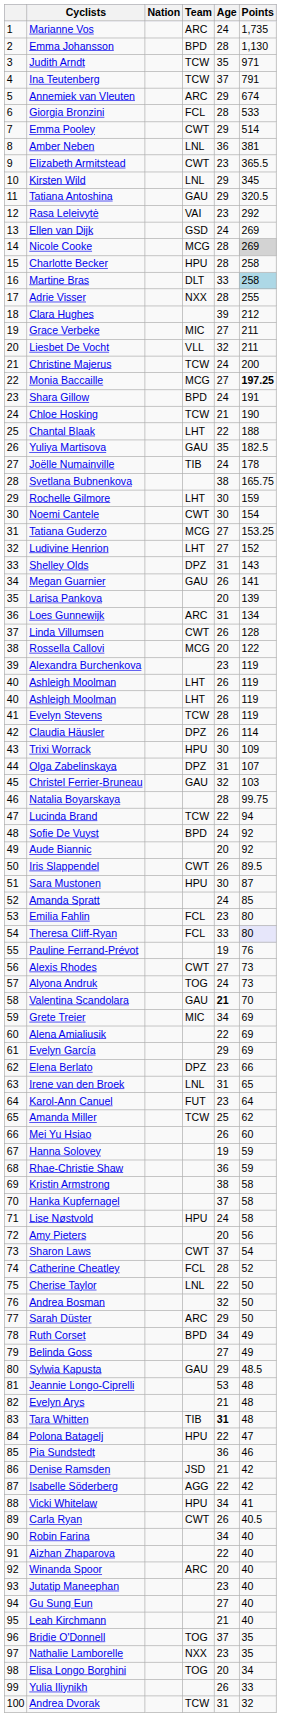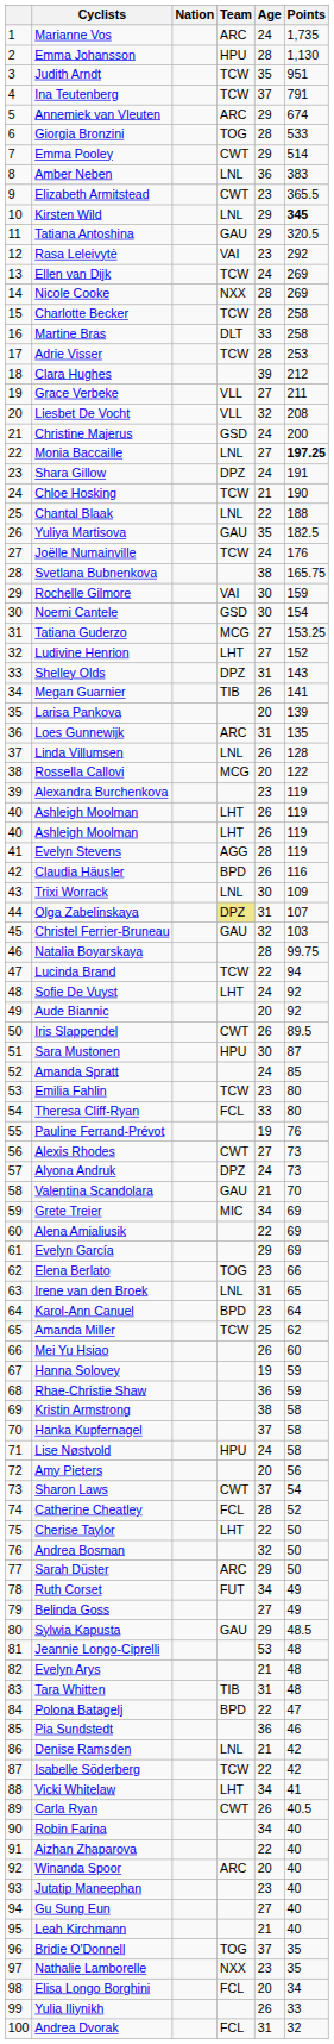 <table class="wikitable sortable">
 <tr style=background:#ccccff;>
 <th></th>
 <th>Cyclists</th>
 <th>Nation</th>
 <th>Team</th>
 <th>Age</th>
 <th>Points</th>
 </tr>
 <tr>
 <td>1</td>
 <td><a href='#'>Marianne Vos</a></td>
 <td></td>
 <td>ARC</td>
 <td>24</td>
 <td>1,735</td>
 </tr>
 <tr>
 <td>2</td>
 <td><a href='#'>Emma Johansson</a></td>
 <td></td>
-<td>BPD</td>
+<td>HPU</td>
 <td>28</td>
 <td>1,130</td>
 </tr>
 <tr>
 <td>3</td>
 <td><a href='#'>Judith Arndt</a></td>
 <td></td>
 <td>TCW</td>
 <td>35</td>
-<td>971</td>
+<td>951</td>
 </tr>
 <tr>
 <td>4</td>
 <td><a href='#'>Ina Teutenberg</a></td>
 <td></td>
 <td>TCW</td>
 <td>37</td>
 <td>791</td>
 </tr>
 <tr>
 <td>5</td>
 <td><a href='#'>Annemiek van Vleuten</a></td>
 <td></td>
 <td>ARC</td>
 <td>29</td>
 <td>674</td>
 </tr>
 <tr>
 <td>6</td>
 <td><a href='#'>Giorgia Bronzini</a></td>
 <td></td>
-<td>FCL</td>
+<td>TOG</td>
 <td>28</td>
 <td>533</td>
 </tr>
 <tr>
 <td>7</td>
 <td><a href='#'>Emma Pooley</a></td>
 <td></td>
 <td>CWT</td>
 <td>29</td>
 <td>514</td>
 </tr>
 <tr>
 <td>8</td>
 <td><a href='#'>Amber Neben</a></td>
 <td></td>
 <td>LNL</td>
 <td>36</td>
-<td>381</td>
+<td>383</td>
 </tr>
 <tr>
 <td>9</td>
 <td><a href='#'>Elizabeth Armitstead</a></td>
 <td></td>
 <td>CWT</td>
 <td>23</td>
 <td>365.5</td>
 </tr>
 <tr>
 <td>10</td>
 <td><a href='#'>Kirsten Wild</a></td>
 <td></td>
 <td>LNL</td>
 <td>29</td>
-<td>345</td>
+<td><strong>345</strong></td>
 </tr>
 <tr>
 <td>11</td>
 <td><a href='#'>Tatiana Antoshina</a></td>
 <td></td>
 <td>GAU</td>
 <td>29</td>
 <td>320.5</td>
 </tr>
 <tr>
 <td>12</td>
 <td><a href='#'>Rasa Leleivytė</a></td>
 <td></td>
 <td>VAI</td>
 <td>23</td>
 <td>292</td>
 </tr>
 <tr>
 <td>13</td>
 <td><a href='#'>Ellen van Dijk</a></td>
 <td></td>
-<td>GSD</td>
+<td>TCW</td>
 <td>24</td>
 <td>269</td>
 </tr>
 <tr>
 <td>14</td>
 <td><a href='#'>Nicole Cooke</a></td>
 <td></td>
-<td>MCG</td>
+<td>NXX</td>
 <td>28</td>
-<td style="background: lightgrey;">269</td>
+<td>269</td>
 </tr>
 <tr>
 <td>15</td>
 <td><a href='#'>Charlotte Becker</a></td>
 <td></td>
-<td>HPU</td>
+<td>TCW</td>
 <td>28</td>
 <td>258</td>
 </tr>
 <tr>
 <td>16</td>
 <td><a href='#'>Martine Bras</a></td>
 <td></td>
 <td>DLT</td>
 <td>33</td>
-<td style="background: lightblue;">258</td>
+<td>258</td>
 </tr>
 <tr>
 <td>17</td>
 <td><a href='#'>Adrie Visser</a></td>
 <td></td>
-<td>NXX</td>
+<td>TCW</td>
 <td>28</td>
-<td>255</td>
+<td>253</td>
 </tr>
 <tr>
 <td>18</td>
 <td><a href='#'>Clara Hughes</a></td>
 <td></td>
 <td></td>
 <td>39</td>
 <td>212</td>
 </tr>
 <tr>
 <td>19</td>
 <td><a href='#'>Grace Verbeke</a></td>
 <td></td>
-<td>MIC</td>
+<td>VLL</td>
 <td>27</td>
 <td>211</td>
 </tr>
 <tr>
 <td>20</td>
 <td><a href='#'>Liesbet De Vocht</a></td>
 <td></td>
 <td>VLL</td>
 <td>32</td>
-<td>211</td>
+<td>208</td>
 </tr>
 <tr>
 <td>21</td>
 <td><a href='#'>Christine Majerus</a></td>
 <td></td>
-<td>TCW</td>
+<td>GSD</td>
 <td>24</td>
 <td>200</td>
 </tr>
 <tr>
 <td>22</td>
 <td><a href='#'>Monia Baccaille</a></td>
 <td></td>
-<td>MCG</td>
+<td>LNL</td>
 <td>27</td>
 <td><strong>197.25</strong></td>
 </tr>
 <tr>
 <td>23</td>
 <td><a href='#'>Shara Gillow</a></td>
 <td></td>
-<td>BPD</td>
+<td>DPZ</td>
 <td>24</td>
 <td>191</td>
 </tr>
 <tr>
 <td>24</td>
 <td><a href='#'>Chloe Hosking</a></td>
 <td></td>
 <td>TCW</td>
 <td>21</td>
 <td>190</td>
 </tr>
 <tr>
 <td>25</td>
 <td><a href='#'>Chantal Blaak</a></td>
 <td></td>
-<td>LHT</td>
+<td>LNL</td>
 <td>22</td>
 <td>188</td>
 </tr>
 <tr>
 <td>26</td>
 <td><a href='#'>Yuliya Martisova</a></td>
 <td></td>
 <td>GAU</td>
 <td>35</td>
 <td>182.5</td>
 </tr>
 <tr>
 <td>27</td>
 <td><a href='#'>Joëlle Numainville</a></td>
 <td></td>
-<td>TIB</td>
+<td>TCW</td>
 <td>24</td>
-<td>178</td>
+<td>176</td>
 </tr>
 <tr>
 <td>28</td>
 <td><a href='#'>Svetlana Bubnenkova</a></td>
 <td></td>
 <td></td>
 <td>38</td>
 <td>165.75</td>
 </tr>
 <tr>
 <td>29</td>
 <td><a href='#'>Rochelle Gilmore</a></td>
 <td></td>
-<td>LHT</td>
+<td>VAI</td>
 <td>30</td>
 <td>159</td>
 </tr>
 <tr>
 <td>30</td>
 <td><a href='#'>Noemi Cantele</a></td>
 <td></td>
-<td>CWT</td>
+<td>GSD</td>
 <td>30</td>
 <td>154</td>
 </tr>
 <tr>
 <td>31</td>
 <td><a href='#'>Tatiana Guderzo</a></td>
 <td></td>
 <td>MCG</td>
 <td>27</td>
 <td>153.25</td>
 </tr>
 <tr>
 <td>32</td>
 <td><a href='#'>Ludivine Henrion</a></td>
 <td></td>
 <td>LHT</td>
 <td>27</td>
 <td>152</td>
 </tr>
 <tr>
 <td>33</td>
 <td><a href='#'>Shelley Olds</a></td>
 <td></td>
 <td>DPZ</td>
 <td>31</td>
 <td>143</td>
 </tr>
 <tr>
 <td>34</td>
 <td><a href='#'>Megan Guarnier</a></td>
 <td></td>
-<td>GAU</td>
+<td>TIB</td>
 <td>26</td>
 <td>141</td>
 </tr>
 <tr>
 <td>35</td>
 <td><a href='#'>Larisa Pankova</a></td>
 <td></td>
 <td></td>
 <td>20</td>
 <td>139</td>
 </tr>
 <tr>
 <td>36</td>
 <td><a href='#'>Loes Gunnewijk</a></td>
 <td></td>
 <td>ARC</td>
 <td>31</td>
-<td>134</td>
+<td>135</td>
 </tr>
 <tr>
 <td>37</td>
 <td><a href='#'>Linda Villumsen</a></td>
 <td></td>
-<td>CWT</td>
+<td>LNL</td>
 <td>26</td>
 <td>128</td>
 </tr>
 <tr>
 <td>38</td>
 <td><a href='#'>Rossella Callovi</a></td>
 <td></td>
 <td>MCG</td>
 <td>20</td>
 <td>122</td>
 </tr>
 <tr>
 <td>39</td>
 <td><a href='#'>Alexandra Burchenkova</a></td>
 <td></td>
 <td></td>
 <td>23</td>
 <td>119</td>
 </tr>
 <tr>
 <td>40</td>
 <td><a href='#'>Ashleigh Moolman</a></td>
 <td></td>
 <td>LHT</td>
 <td>26</td>
 <td>119</td>
 </tr>
 <tr>
 <td>40</td>
 <td><a href='#'>Ashleigh Moolman</a></td>
 <td></td>
 <td>LHT</td>
 <td>26</td>
 <td>119</td>
 </tr>
 <tr>
 <td>41</td>
 <td><a href='#'>Evelyn Stevens</a></td>
 <td></td>
-<td>TCW</td>
+<td>AGG</td>
 <td>28</td>
 <td>119</td>
 </tr>
 <tr>
 <td>42</td>
 <td><a href='#'>Claudia Häusler</a></td>
 <td></td>
-<td>DPZ</td>
+<td>BPD</td>
 <td>26</td>
-<td>114</td>
+<td>116</td>
 </tr>
 <tr>
 <td>43</td>
 <td><a href='#'>Trixi Worrack</a></td>
 <td></td>
-<td>HPU</td>
+<td>LNL</td>
 <td>30</td>
 <td>109</td>
 </tr>
 <tr>
 <td>44</td>
 <td><a href='#'>Olga Zabelinskaya</a></td>
 <td></td>
-<td>DPZ</td>
+<td style="background: khaki;">DPZ</td>
 <td>31</td>
 <td>107</td>
 </tr>
 <tr>
 <td>45</td>
 <td><a href='#'>Christel Ferrier-Bruneau</a></td>
 <td></td>
 <td>GAU</td>
 <td>32</td>
 <td>103</td>
 </tr>
 <tr>
 <td>46</td>
 <td><a href='#'>Natalia Boyarskaya</a></td>
 <td></td>
 <td></td>
 <td>28</td>
 <td>99.75</td>
 </tr>
 <tr>
 <td>47</td>
 <td><a href='#'>Lucinda Brand</a></td>
 <td></td>
 <td>TCW</td>
 <td>22</td>
 <td>94</td>
 </tr>
 <tr>
 <td>48</td>
 <td><a href='#'>Sofie De Vuyst</a></td>
 <td></td>
-<td>BPD</td>
+<td>LHT</td>
 <td>24</td>
 <td>92</td>
 </tr>
 <tr>
 <td>49</td>
 <td><a href='#'>Aude Biannic</a></td>
 <td></td>
 <td></td>
 <td>20</td>
 <td>92</td>
 </tr>
 <tr>
 <td>50</td>
 <td><a href='#'>Iris Slappendel</a></td>
 <td></td>
 <td>CWT</td>
 <td>26</td>
 <td>89.5</td>
 </tr>
 <tr>
 <td>51</td>
 <td><a href='#'>Sara Mustonen</a></td>
 <td></td>
 <td>HPU</td>
 <td>30</td>
 <td>87</td>
 </tr>
 <tr>
 <td>52</td>
 <td><a href='#'>Amanda Spratt</a></td>
 <td></td>
 <td></td>
 <td>24</td>
 <td>85</td>
 </tr>
 <tr>
 <td>53</td>
 <td><a href='#'>Emilia Fahlin</a></td>
 <td></td>
-<td>FCL</td>
+<td>TCW</td>
 <td>23</td>
 <td>80</td>
 </tr>
 <tr>
 <td>54</td>
 <td><a href='#'>Theresa Cliff-Ryan</a></td>
 <td></td>
 <td>FCL</td>
 <td>33</td>
-<td style="background: lavender;">80</td>
+<td>80</td>
 </tr>
 <tr>
 <td>55</td>
 <td><a href='#'>Pauline Ferrand-Prévot</a></td>
 <td></td>
 <td></td>
 <td>19</td>
 <td>76</td>
 </tr>
 <tr>
 <td>56</td>
 <td><a href='#'>Alexis Rhodes</a></td>
 <td></td>
 <td>CWT</td>
 <td>27</td>
 <td>73</td>
 </tr>
 <tr>
 <td>57</td>
 <td><a href='#'>Alyona Andruk</a></td>
 <td></td>
-<td>TOG</td>
+<td>DPZ</td>
 <td>24</td>
 <td>73</td>
 </tr>
 <tr>
 <td>58</td>
 <td><a href='#'>Valentina Scandolara</a></td>
 <td></td>
 <td>GAU</td>
-<td><strong>21</strong></td>
+<td>21</td>
 <td>70</td>
 </tr>
 <tr>
 <td>59</td>
 <td><a href='#'>Grete Treier</a></td>
 <td></td>
 <td>MIC</td>
 <td>34</td>
 <td>69</td>
 </tr>
 <tr>
 <td>60</td>
 <td><a href='#'>Alena Amialiusik</a></td>
 <td></td>
 <td></td>
 <td>22</td>
 <td>69</td>
 </tr>
 <tr>
 <td>61</td>
 <td><a href='#'>Evelyn García</a></td>
 <td></td>
 <td></td>
 <td>29</td>
 <td>69</td>
 </tr>
 <tr>
 <td>62</td>
 <td><a href='#'>Elena Berlato</a></td>
 <td></td>
-<td>DPZ</td>
+<td>TOG</td>
 <td>23</td>
 <td>66</td>
 </tr>
 <tr>
 <td>63</td>
 <td><a href='#'>Irene van den Broek</a></td>
 <td></td>
 <td>LNL</td>
 <td>31</td>
 <td>65</td>
 </tr>
 <tr>
 <td>64</td>
 <td><a href='#'>Karol-Ann Canuel</a></td>
 <td></td>
-<td>FUT</td>
+<td>BPD</td>
 <td>23</td>
 <td>64</td>
 </tr>
 <tr>
 <td>65</td>
 <td><a href='#'>Amanda Miller</a></td>
 <td></td>
 <td>TCW</td>
 <td>25</td>
 <td>62</td>
 </tr>
 <tr>
 <td>66</td>
 <td><a href='#'>Mei Yu Hsiao</a></td>
 <td></td>
 <td></td>
 <td>26</td>
 <td>60</td>
 </tr>
 <tr>
 <td>67</td>
 <td><a href='#'>Hanna Solovey</a></td>
 <td></td>
 <td></td>
 <td>19</td>
 <td>59</td>
 </tr>
 <tr>
 <td>68</td>
 <td><a href='#'>Rhae-Christie Shaw</a></td>
 <td></td>
 <td></td>
 <td>36</td>
 <td>59</td>
 </tr>
 <tr>
 <td>69</td>
 <td><a href='#'>Kristin Armstrong</a></td>
 <td></td>
 <td></td>
 <td>38</td>
 <td>58</td>
 </tr>
 <tr>
 <td>70</td>
 <td><a href='#'>Hanka Kupfernagel</a></td>
 <td></td>
 <td></td>
 <td>37</td>
 <td>58</td>
 </tr>
 <tr>
 <td>71</td>
 <td><a href='#'>Lise Nøstvold</a></td>
 <td></td>
 <td>HPU</td>
 <td>24</td>
 <td>58</td>
 </tr>
 <tr>
 <td>72</td>
 <td><a href='#'>Amy Pieters</a></td>
 <td></td>
 <td></td>
 <td>20</td>
 <td>56</td>
 </tr>
 <tr>
 <td>73</td>
 <td><a href='#'>Sharon Laws</a></td>
 <td></td>
 <td>CWT</td>
 <td>37</td>
 <td>54</td>
 </tr>
 <tr>
 <td>74</td>
 <td><a href='#'>Catherine Cheatley</a></td>
 <td></td>
 <td>FCL</td>
 <td>28</td>
 <td>52</td>
 </tr>
 <tr>
 <td>75</td>
 <td><a href='#'>Cherise Taylor</a></td>
 <td></td>
-<td>LNL</td>
+<td>LHT</td>
 <td>22</td>
 <td>50</td>
 </tr>
 <tr>
 <td>76</td>
 <td><a href='#'>Andrea Bosman</a></td>
 <td></td>
 <td></td>
 <td>32</td>
 <td>50</td>
 </tr>
 <tr>
 <td>77</td>
 <td><a href='#'>Sarah Düster</a></td>
 <td></td>
 <td>ARC</td>
 <td>29</td>
 <td>50</td>
 </tr>
 <tr>
 <td>78</td>
 <td><a href='#'>Ruth Corset</a></td>
 <td></td>
-<td>BPD</td>
+<td>FUT</td>
 <td>34</td>
 <td>49</td>
 </tr>
 <tr>
 <td>79</td>
 <td><a href='#'>Belinda Goss</a></td>
 <td></td>
 <td></td>
 <td>27</td>
 <td>49</td>
 </tr>
 <tr>
 <td>80</td>
 <td><a href='#'>Sylwia Kapusta</a></td>
 <td></td>
 <td>GAU</td>
 <td>29</td>
 <td>48.5</td>
 </tr>
 <tr>
 <td>81</td>
 <td><a href='#'>Jeannie Longo-Ciprelli</a></td>
 <td></td>
 <td></td>
 <td>53</td>
 <td>48</td>
 </tr>
 <tr>
 <td>82</td>
 <td><a href='#'>Evelyn Arys</a></td>
 <td></td>
 <td></td>
 <td>21</td>
 <td>48</td>
 </tr>
 <tr>
 <td>83</td>
 <td><a href='#'>Tara Whitten</a></td>
 <td></td>
 <td>TIB</td>
-<td><strong>31</strong></td>
+<td>31</td>
 <td>48</td>
 </tr>
 <tr>
 <td>84</td>
 <td><a href='#'>Polona Batagelj</a></td>
 <td></td>
-<td>HPU</td>
+<td>BPD</td>
 <td>22</td>
 <td>47</td>
 </tr>
 <tr>
 <td>85</td>
 <td><a href='#'>Pia Sundstedt</a></td>
 <td></td>
 <td></td>
 <td>36</td>
 <td>46</td>
 </tr>
 <tr>
 <td>86</td>
 <td><a href='#'>Denise Ramsden</a></td>
 <td></td>
-<td>JSD</td>
+<td>LNL</td>
 <td>21</td>
 <td>42</td>
 </tr>
 <tr>
 <td>87</td>
 <td><a href='#'>Isabelle Söderberg</a></td>
 <td></td>
-<td>AGG</td>
+<td>TCW</td>
 <td>22</td>
 <td>42</td>
 </tr>
 <tr>
 <td>88</td>
 <td><a href='#'>Vicki Whitelaw</a></td>
 <td></td>
-<td>HPU</td>
+<td>LHT</td>
 <td>34</td>
 <td>41</td>
 </tr>
 <tr>
 <td>89</td>
 <td><a href='#'>Carla Ryan</a></td>
 <td></td>
 <td>CWT</td>
 <td>26</td>
 <td>40.5</td>
 </tr>
 <tr>
 <td>90</td>
 <td><a href='#'>Robin Farina</a></td>
 <td></td>
 <td></td>
 <td>34</td>
 <td>40</td>
 </tr>
 <tr>
 <td>91</td>
 <td><a href='#'>Aizhan Zhaparova</a></td>
 <td></td>
 <td></td>
 <td>22</td>
 <td>40</td>
 </tr>
 <tr>
 <td>92</td>
 <td><a href='#'>Winanda Spoor</a></td>
 <td></td>
 <td>ARC</td>
 <td>20</td>
 <td>40</td>
 </tr>
 <tr>
 <td>93</td>
 <td><a href='#'>Jutatip Maneephan</a></td>
 <td></td>
 <td></td>
 <td>23</td>
 <td>40</td>
 </tr>
 <tr>
 <td>94</td>
 <td><a href='#'>Gu Sung Eun</a></td>
 <td></td>
 <td></td>
 <td>27</td>
 <td>40</td>
 </tr>
 <tr>
 <td>95</td>
 <td><a href='#'>Leah Kirchmann</a></td>
 <td></td>
 <td></td>
 <td>21</td>
 <td>40</td>
 </tr>
 <tr>
 <td>96</td>
 <td><a href='#'>Bridie O'Donnell</a></td>
 <td></td>
 <td>TOG</td>
 <td>37</td>
 <td>35</td>
 </tr>
 <tr>
 <td>97</td>
 <td><a href='#'>Nathalie Lamborelle</a></td>
 <td></td>
 <td>NXX</td>
 <td>23</td>
 <td>35</td>
 </tr>
 <tr>
 <td>98</td>
 <td><a href='#'>Elisa Longo Borghini</a></td>
 <td></td>
-<td>TOG</td>
+<td>FCL</td>
 <td>20</td>
 <td>34</td>
 </tr>
 <tr>
 <td>99</td>
 <td><a href='#'>Yulia Iliynikh</a></td>
 <td></td>
 <td></td>
 <td>26</td>
 <td>33</td>
 </tr>
 <tr>
 <td>100</td>
 <td><a href='#'>Andrea Dvorak</a></td>
 <td></td>
-<td>TCW</td>
+<td>FCL</td>
 <td>31</td>
 <td>32</td>
 </tr>
 </table>
